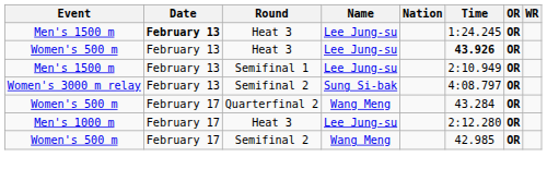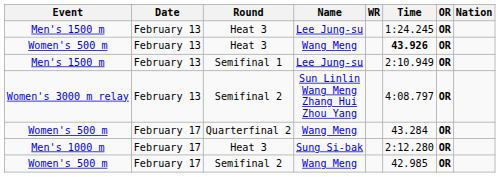 <table class=wikitable style=text-align:center>
 <tr>
 <th>Event</th>
 <th>Date</th>
 <th>Round</th>
 <th>Name</th>
-<th>Nation</th>
+<th>WR</th>
 <th>Time</th>
 <th>OR</th>
-<th>WR</th>
+<th>Nation</th>
 </tr>
 <tr>
 <td><a href='#'>Men's 1500 m</a></td>
-<td><strong>February 13</strong></td>
+<td>February 13</td>
 <td>Heat 3</td>
 <td><a href='#'>Lee Jung-su</a></td>
-<td align=left></td>
+<td></td>
 <td>1:24.245</td>
 <td><strong>OR</strong></td>
-<td></td>
+<td align=left></td>
 </tr>
 <tr>
 <td><a href='#'>Women's 500 m</a></td>
 <td>February 13</td>
 <td>Heat 3</td>
-<td><a href='#'>Lee Jung-su</a></td>
-<td align=left></td>
+<td><a href='#'>Wang Meng</a></td>
+<td></td>
 <td><strong>43.926</strong></td>
 <td><strong>OR</strong></td>
-<td></td>
+<td align=left></td>
 </tr>
 <tr>
 <td><a href='#'>Men's 1500 m</a></td>
 <td>February 13</td>
 <td>Semifinal 1</td>
 <td><a href='#'>Lee Jung-su</a></td>
-<td align=left></td>
+<td></td>
 <td>2:10.949</td>
 <td><strong>OR</strong></td>
-<td></td>
+<td align=left></td>
 </tr>
 <tr>
 <td><a href='#'>Women's 3000 m relay</a></td>
 <td>February 13</td>
 <td>Semifinal 2</td>
-<td><a href='#'>Sung Si-bak</a></td>
-<td align=left></td>
+<td><a href='#'>Sun Linlin</a> <br> <a href='#'>Wang Meng</a> <br> <a href='#'>Zhang Hui</a> <br> <a href='#'>Zhou Yang</a></td>
+<td></td>
 <td>4:08.797</td>
 <td><strong>OR</strong></td>
-<td></td>
+<td align=left></td>
 </tr>
 <tr>
 <td><a href='#'>Women's 500 m</a></td>
 <td>February 17</td>
 <td>Quarterfinal 2</td>
 <td><a href='#'>Wang Meng</a></td>
-<td align=left></td>
+<td></td>
 <td>43.284</td>
 <td><strong>OR</strong></td>
-<td></td>
+<td align=left></td>
 </tr>
 <tr>
 <td><a href='#'>Men's 1000 m</a></td>
 <td>February 17</td>
 <td>Heat 3</td>
-<td><a href='#'>Lee Jung-su</a></td>
-<td align=left></td>
+<td><a href='#'>Sung Si-bak</a></td>
+<td></td>
 <td>2:12.280</td>
 <td><strong>OR</strong></td>
-<td></td>
+<td align=left></td>
 </tr>
 <tr>
 <td><a href='#'>Women's 500 m</a></td>
 <td>February 17</td>
 <td>Semifinal 2</td>
 <td><a href='#'>Wang Meng</a></td>
-<td align=left></td>
+<td></td>
 <td>42.985</td>
 <td><strong>OR</strong></td>
-<td></td>
+<td align=left></td>
 </tr>
 </table>
